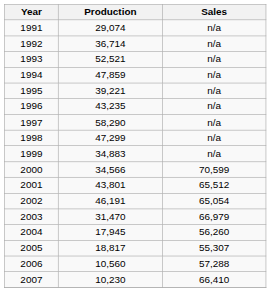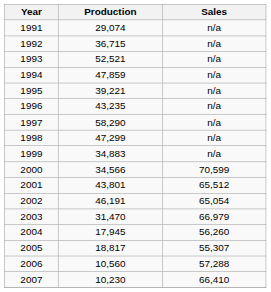 <table class="wikitable" style="text-align:center;">
 <tr>
 <th style="width:5em">Year</th>
 <th style="width:10em">Production</th>
 <th style="width:10em">Sales</th>
 </tr>
 <tr>
 <td>1991</td>
 <td>29,074</td>
 <td>n/a</td>
 </tr>
 <tr>
 <td>1992</td>
-<td>36,714</td>
+<td>36,715</td>
 <td>n/a</td>
 </tr>
 <tr>
 <td>1993</td>
 <td>52,521</td>
 <td>n/a</td>
 </tr>
 <tr>
 <td>1994</td>
 <td>47,859</td>
 <td>n/a</td>
 </tr>
 <tr>
 <td>1995</td>
 <td>39,221</td>
 <td>n/a</td>
 </tr>
 <tr>
 <td>1996</td>
 <td>43,235</td>
 <td>n/a</td>
 </tr>
 <tr>
 <td>1997</td>
 <td>58,290</td>
 <td>n/a</td>
 </tr>
 <tr>
 <td>1998</td>
 <td>47,299</td>
 <td>n/a</td>
 </tr>
 <tr>
 <td>1999</td>
 <td>34,883</td>
 <td>n/a</td>
 </tr>
 <tr>
 <td>2000</td>
 <td>34,566</td>
 <td>70,599</td>
 </tr>
 <tr>
 <td>2001</td>
 <td>43,801</td>
 <td>65,512</td>
 </tr>
 <tr>
 <td>2002</td>
 <td>46,191</td>
 <td>65,054</td>
 </tr>
 <tr>
 <td>2003</td>
 <td>31,470</td>
 <td>66,979</td>
 </tr>
 <tr>
 <td>2004</td>
 <td>17,945</td>
 <td>56,260</td>
 </tr>
 <tr>
 <td>2005</td>
 <td>18,817</td>
 <td>55,307</td>
 </tr>
 <tr>
 <td>2006</td>
 <td>10,560</td>
 <td>57,288</td>
 </tr>
 <tr>
 <td>2007</td>
 <td>10,230</td>
 <td>66,410</td>
 </tr>
 <tr>
 </tr>
 </table>
